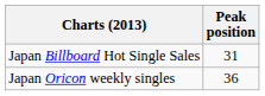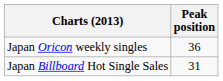 <table class="wikitable sortable">
 <tr>
 <th>Charts (2013)</th>
 <th>Peak<br>position</th>
 </tr>
 <tr>
+<td>Japan <em><a href='#'>Oricon</a></em> weekly singles</td>
+<td style="text-align:center;">36</td>
+</tr>
+<tr>
 <td>Japan <em><a href='#'>Billboard</a></em> Hot Single Sales</td>
 <td style="text-align:center;">31</td>
 </tr>
-<tr>
-<td>Japan <em><a href='#'>Oricon</a></em> weekly singles</td>
-<td style="text-align:center;">36</td>
-</tr>
 </table>
